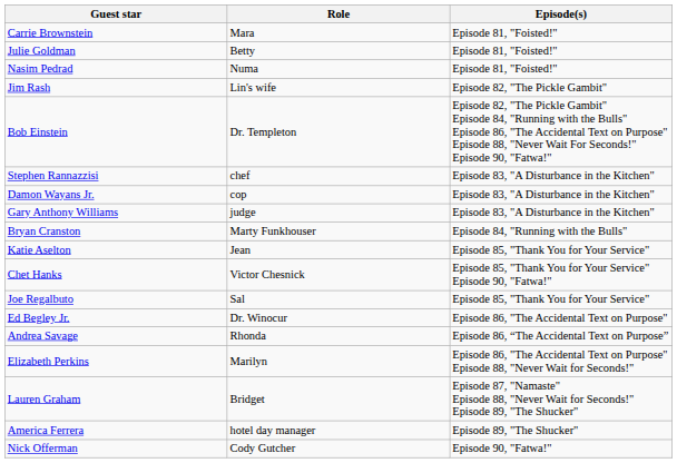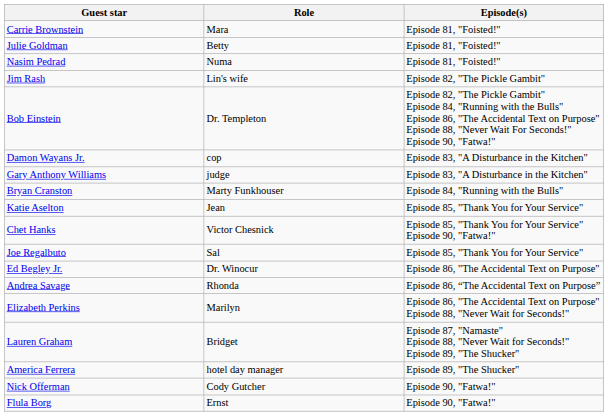 <table class="wikitable">
 <tr>
 <th scope="col" style="width:300px;">Guest star</th>
 <th scope="col" style="width:300px;">Role</th>
 <th scope="col" style="width:300px;">Episode(s)</th>
 </tr>
 <tr>
 <td><a href='#'>Carrie Brownstein</a></td>
 <td>Mara</td>
 <td>Episode 81, "Foisted!"</td>
 </tr>
 <tr>
 <td><a href='#'>Julie Goldman</a></td>
 <td>Betty</td>
 <td>Episode 81, "Foisted!"</td>
 </tr>
 <tr>
 <td><a href='#'>Nasim Pedrad</a></td>
 <td>Numa</td>
 <td>Episode 81, "Foisted!"</td>
 </tr>
 <tr>
 <td><a href='#'>Jim Rash</a></td>
 <td>Lin's wife</td>
 <td>Episode 82, "The Pickle Gambit"</td>
 </tr>
 <tr>
 <td><a href='#'>Bob Einstein</a></td>
 <td>Dr. Templeton</td>
 <td>Episode 82, "The Pickle Gambit"<br>Episode 84, "Running with the Bulls"<br>Episode 86, "The Accidental Text on Purpose"<br>Episode 88, "Never Wait For Seconds!"<br>Episode 90, "Fatwa!"</td>
-</tr>
-<tr>
-<td><a href='#'>Stephen Rannazzisi</a></td>
-<td>chef</td>
-<td>Episode 83, "A Disturbance in the Kitchen"</td>
 </tr>
 <tr>
 <td><a href='#'>Damon Wayans Jr.</a></td>
 <td>cop</td>
 <td>Episode 83, "A Disturbance in the Kitchen"</td>
 </tr>
 <tr>
 <td><a href='#'>Gary Anthony Williams</a></td>
 <td>judge</td>
 <td>Episode 83, "A Disturbance in the Kitchen"</td>
 </tr>
 <tr>
 <td><a href='#'>Bryan Cranston</a></td>
 <td>Marty Funkhouser</td>
 <td>Episode 84, "Running with the Bulls"</td>
 </tr>
 <tr>
 <td><a href='#'>Katie Aselton</a></td>
 <td>Jean</td>
 <td>Episode 85, "Thank You for Your Service"</td>
 </tr>
 <tr>
 <td><a href='#'>Chet Hanks</a></td>
 <td>Victor Chesnick</td>
 <td>Episode 85, "Thank You for Your Service"<br>Episode 90, "Fatwa!"</td>
 </tr>
 <tr>
 <td><a href='#'>Joe Regalbuto</a></td>
 <td>Sal</td>
 <td>Episode 85, "Thank You for Your Service"</td>
 </tr>
 <tr>
 <td><a href='#'>Ed Begley Jr.</a></td>
 <td>Dr. Winocur</td>
 <td>Episode 86, "The Accidental Text on Purpose"</td>
 </tr>
 <tr>
 <td><a href='#'>Andrea Savage</a></td>
 <td>Rhonda</td>
 <td>Episode 86, “The Accidental Text on Purpose”</td>
 </tr>
 <tr>
 <td><a href='#'>Elizabeth Perkins</a></td>
 <td>Marilyn</td>
 <td>Episode 86, "The Accidental Text on Purpose"<br>Episode 88, "Never Wait for Seconds!"</td>
 </tr>
 <tr>
 <td><a href='#'>Lauren Graham</a></td>
 <td>Bridget</td>
 <td>Episode 87, "Namaste"<br>Episode 88, "Never Wait for Seconds!"<br>Episode 89, "The Shucker"</td>
 </tr>
 <tr>
 <td><a href='#'>America Ferrera</a></td>
 <td>hotel day manager</td>
 <td>Episode 89, "The Shucker"</td>
 </tr>
 <tr>
 <td><a href='#'>Nick Offerman</a></td>
 <td>Cody Gutcher</td>
 <td>Episode 90, "Fatwa!"</td>
 </tr>
+<tr>
+<td><a href='#'>Flula Borg</a></td>
+<td>Ernst</td>
+<td>Episode 90, "Fatwa!"</td>
+</tr>
 </table>
